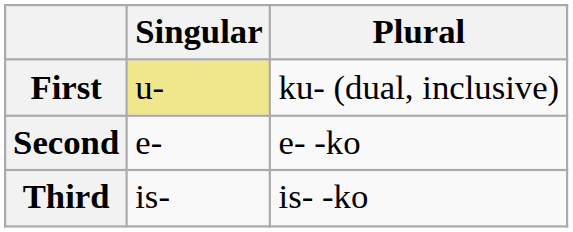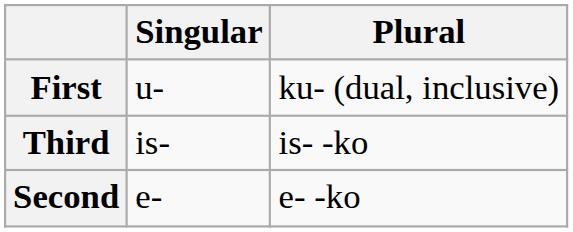 <table class="wikitable">
 <tr>
 <th></th>
 <th>Singular</th>
 <th>Plural</th>
 </tr>
 <tr>
 <th>First</th>
-<td style="background: khaki;">u-</td>
+<td>u-</td>
 <td>ku- (dual, inclusive)</td>
+</tr>
+<tr>
+<th>Third</th>
+<td>is-</td>
+<td>is- -ko</td>
 </tr>
 <tr>
 <th>Second</th>
 <td>e-</td>
 <td>e- -ko</td>
 </tr>
-<tr>
-<th>Third</th>
-<td>is-</td>
-<td>is- -ko</td>
-</tr>
 </table>
